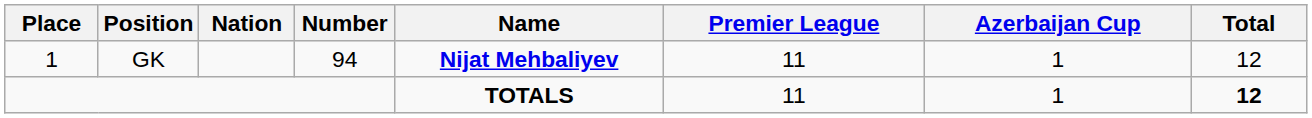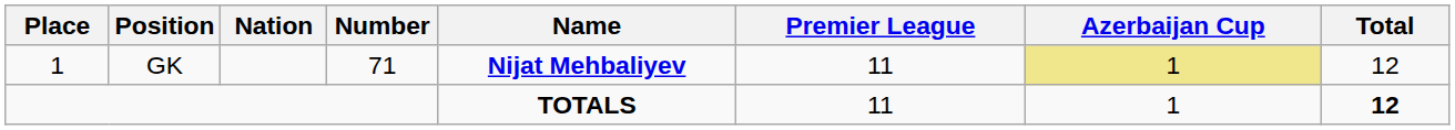 <table class="wikitable" style="font-size: 95%; text-align: center;">
 <tr>
 <th width=60>Place</th>
 <th width=60>Position</th>
 <th width=60>Nation</th>
 <th width=60>Number</th>
 <th width=200>Name</th>
 <th width=200><a href='#'>Premier League</a></th>
 <th width=200><a href='#'>Azerbaijan Cup</a></th>
 <th width=80><strong>Total</strong></th>
 </tr>
 <tr>
 <td>1</td>
 <td>GK</td>
 <td></td>
-<td>94</td>
+<td>71</td>
 <td><strong><a href='#'>Nijat Mehbaliyev</a></strong></td>
 <td>11</td>
-<td>1</td>
+<td style="background: khaki;">1</td>
 <td>12</td>
 </tr>
 <tr>
 <td colspan="4"></td>
 <td><strong>TOTALS</strong></td>
 <td>11</td>
 <td>1</td>
 <td><strong>12</strong></td>
 </tr>
 </table>
